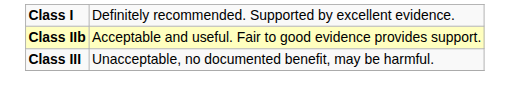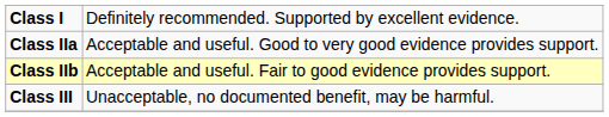 <table class="wikitable" style="margin: 1em auto 1em auto">
 <tr>
 <td><strong>Class I</strong></td>
 <td>Definitely recommended. Supported by excellent evidence.</td>
+</tr>
+<tr>
+<td><strong>Class IIa</strong></td>
+<td>Acceptable and useful. Good to very good evidence provides support.</td>
 </tr>
 <tr bgcolor="#FFFFBF">
 <td><strong>Class IIb</strong></td>
 <td>Acceptable and useful. Fair to good evidence provides support.</td>
 </tr>
 <tr>
 <td><strong>Class III</strong></td>
 <td>Unacceptable, no documented benefit, may be harmful.</td>
 </tr>
 <tr>
 </tr>
 </table>
